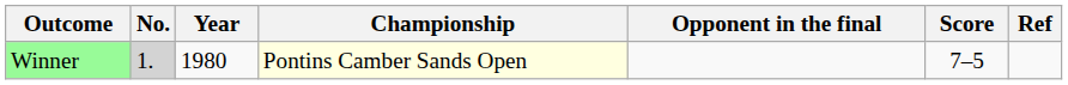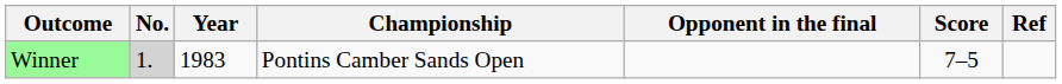 <table class="sortable wikitable">
 <tr>
 <th width="80">Outcome</th>
 <th width="20">No.</th>
 <th width="50">Year</th>
 <th width="250">Championship</th>
 <th width="200">Opponent in the final</th>
 <th width="50">Score</th>
 <th scope="col" style="width:30px;">Ref</th>
 </tr>
 <tr>
 <td style="background:#98FB98">Winner</td>
 <td style="background: lightgrey;">1.</td>
-<td>1980</td>
-<td style="background: lightyellow;">Pontins Camber Sands Open</td>
+<td>1983</td>
+<td>Pontins Camber Sands Open</td>
 <td> </td>
 <td align="center">7–5</td>
 <td></td>
 </tr>
 </table>
